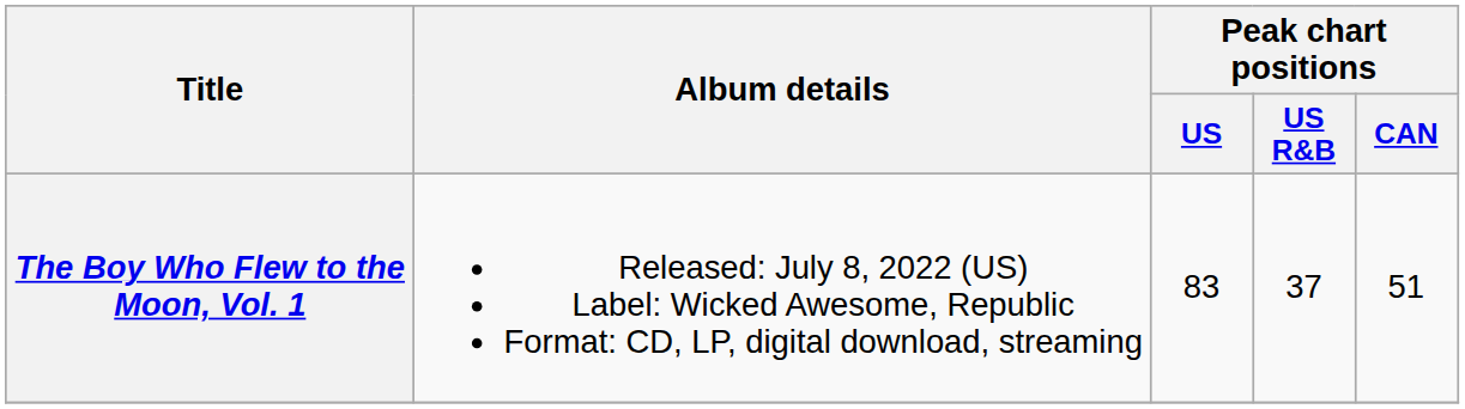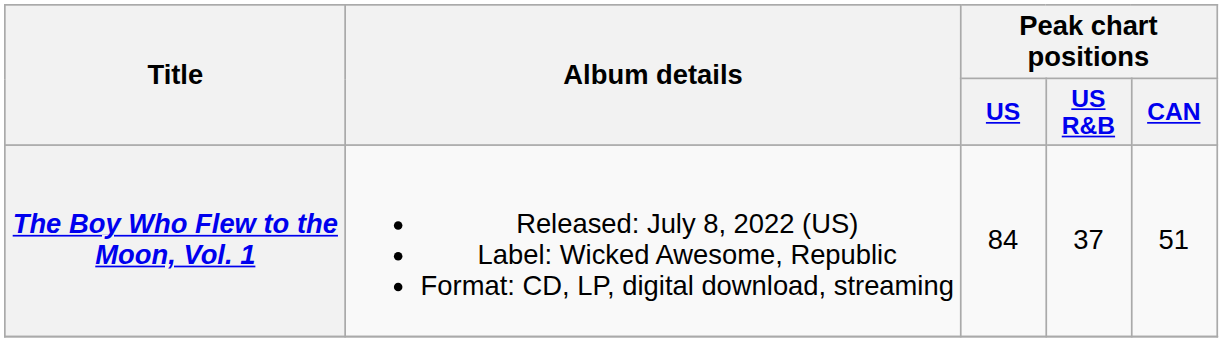 <table class="wikitable plainrowheaders" style="text-align:center;">
 <tr>
 <th scope="col" rowspan="2" style="width:12em;">Title</th>
 <th scope="col" rowspan="2" style="width:22em;">Album details</th>
 <th scope="col" colspan="3">Peak chart positions</th>
 </tr>
 <tr>
 <th scope="col" style="width:3em;font-size:90%;"><a href='#'>US</a><br></th>
 <th scope="col" style="width:3em;font-size:90%;"><a href='#'>US<br>R&B</a><br></th>
 <th scope="col" style="width:3em;font-size:90%;"><a href='#'>CAN</a><br></th>
 </tr>
 <tr>
 <th scope="row"><em><a href='#'>The Boy Who Flew to the Moon, Vol. 1</a></em></th>
 <td><br><ul><li>Released: July 8, 2022 <span>(US)</span></li><li>Label: Wicked Awesome, Republic</li><li>Format: CD, LP, digital download, streaming</li></ul></td>
-<td>83</td>
+<td>84</td>
 <td>37</td>
 <td>51</td>
 </tr>
 <tr>
 </tr>
 </table>
